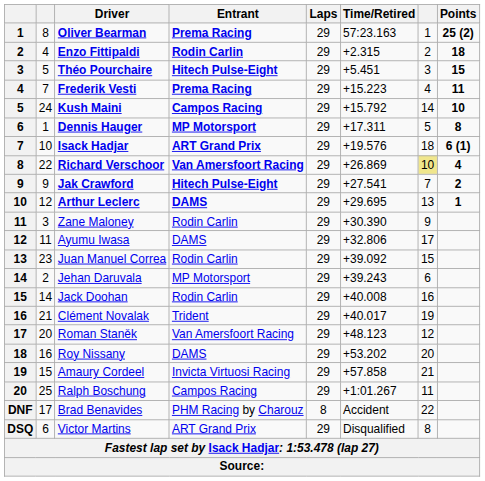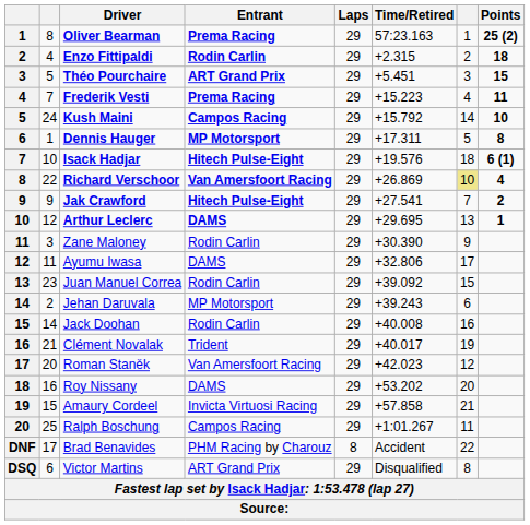 <table class="wikitable" style="font-size:85%">
 <tr>
 <th scope="col"></th>
 <th scope="col"></th>
 <th scope="col">Driver</th>
 <th scope="col">Entrant</th>
 <th scope="col">Laps</th>
 <th scope="col">Time/Retired</th>
 <th scope="col"></th>
 <th scope="col">Points</th>
 </tr>
 <tr>
 <th>1</th>
 <td align="center">8</td>
 <td> <strong><a href='#'>Oliver Bearman</a></strong></td>
 <td><strong><a href='#'>Prema Racing</a></strong></td>
 <td align="center">29</td>
 <td>57:23.163</td>
 <td align="center">1</td>
 <td align="center"><strong>25 (2)</strong></td>
 </tr>
 <tr>
 <th>2</th>
 <td align="center">4</td>
 <td> <strong><a href='#'>Enzo Fittipaldi</a></strong></td>
 <td><strong><a href='#'>Rodin Carlin</a></strong></td>
 <td align="center">29</td>
 <td>+2.315</td>
 <td align="center">2</td>
 <td align="center"><strong>18</strong></td>
 </tr>
 <tr>
 <th>3</th>
 <td align="center">5</td>
 <td> <strong><a href='#'>Théo Pourchaire</a></strong></td>
-<td><strong><a href='#'>Hitech Pulse-Eight</a></strong></td>
+<td><strong><a href='#'>ART Grand Prix</a></strong></td>
 <td align="center">29</td>
 <td>+5.451</td>
 <td align="center">3</td>
 <td align="center"><strong>15</strong></td>
 </tr>
 <tr>
 <th>4</th>
 <td align="center">7</td>
 <td> <strong><a href='#'>Frederik Vesti</a></strong></td>
 <td><strong><a href='#'>Prema Racing</a></strong></td>
 <td align="center">29</td>
 <td>+15.223</td>
 <td align="center">4</td>
 <td align="center"><strong>11</strong></td>
 </tr>
 <tr>
 <th>5</th>
 <td align="center">24</td>
 <td> <strong><a href='#'>Kush Maini</a></strong></td>
 <td><strong><a href='#'>Campos Racing</a></strong></td>
 <td align="center">29</td>
 <td>+15.792</td>
 <td align="center">14</td>
 <td align="center"><strong>10</strong></td>
 </tr>
 <tr>
 <th>6</th>
 <td align="center">1</td>
 <td> <strong><a href='#'>Dennis Hauger</a></strong></td>
 <td><strong><a href='#'>MP Motorsport</a></strong></td>
 <td align="center">29</td>
 <td>+17.311</td>
 <td align="center">5</td>
 <td align="center"><strong>8</strong></td>
 </tr>
 <tr>
 <th>7</th>
 <td align="center">10</td>
 <td> <strong><a href='#'>Isack Hadjar</a></strong></td>
-<td><strong><a href='#'>ART Grand Prix</a></strong></td>
+<td><strong><a href='#'>Hitech Pulse-Eight</a></strong></td>
 <td align="center">29</td>
 <td>+19.576</td>
 <td align="center">18</td>
 <td align="center"><strong>6 (1)</strong></td>
 </tr>
 <tr>
 <th>8</th>
 <td align="center">22</td>
 <td> <strong><a href='#'>Richard Verschoor</a></strong></td>
 <td><strong><a href='#'>Van Amersfoort Racing</a></strong></td>
 <td align="center">29</td>
 <td>+26.869</td>
 <td align="center" style="background: khaki;">10</td>
 <td align="center"><strong>4</strong></td>
 </tr>
 <tr>
 <th>9</th>
 <td align="center">9</td>
 <td> <strong><a href='#'>Jak Crawford</a></strong></td>
 <td><strong><a href='#'>Hitech Pulse-Eight</a></strong></td>
 <td align="center">29</td>
 <td>+27.541</td>
 <td align="center">7</td>
 <td align="center"><strong>2</strong></td>
 </tr>
 <tr>
 <th>10</th>
 <td align="center">12</td>
 <td> <strong><a href='#'>Arthur Leclerc</a></strong></td>
 <td><strong><a href='#'>DAMS</a></strong></td>
 <td align="center">29</td>
 <td>+29.695</td>
 <td align="center">13</td>
 <td align="center"><strong>1</strong></td>
 </tr>
 <tr>
 <th>11</th>
 <td align="center">3</td>
 <td> <a href='#'>Zane Maloney</a></td>
 <td><a href='#'>Rodin Carlin</a></td>
 <td align="center">29</td>
 <td>+30.390</td>
 <td align="center">9</td>
 <td align="center"></td>
 </tr>
 <tr>
 <th>12</th>
 <td align="center">11</td>
 <td> <a href='#'>Ayumu Iwasa</a></td>
 <td><a href='#'>DAMS</a></td>
 <td align="center">29</td>
 <td>+32.806</td>
 <td align="center">17</td>
 <td></td>
 </tr>
 <tr>
 <th>13</th>
 <td align="center">23</td>
 <td> <a href='#'>Juan Manuel Correa</a></td>
 <td><a href='#'>Rodin Carlin</a></td>
 <td align="center">29</td>
 <td>+39.092</td>
 <td align="center">15</td>
 <td></td>
 </tr>
 <tr>
 <th>14</th>
 <td align="center">2</td>
 <td> <a href='#'>Jehan Daruvala</a></td>
 <td><a href='#'>MP Motorsport</a></td>
 <td align="center">29</td>
 <td>+39.243</td>
 <td align="center">6</td>
 <td></td>
 </tr>
 <tr>
 <th>15</th>
 <td align="center">14</td>
 <td> <a href='#'>Jack Doohan</a></td>
 <td><a href='#'>Rodin Carlin</a></td>
 <td align="center">29</td>
 <td>+40.008</td>
 <td align="center">16</td>
 <td align="center"></td>
 </tr>
 <tr>
 <th>16</th>
 <td align="center">21</td>
 <td> <a href='#'>Clément Novalak</a></td>
 <td><a href='#'>Trident</a></td>
 <td align="center">29</td>
 <td>+40.017</td>
 <td align="center">19</td>
 <td></td>
 </tr>
 <tr>
 <th>17</th>
 <td align="center">20</td>
 <td> <a href='#'>Roman Staněk</a></td>
 <td><a href='#'>Van Amersfoort Racing</a></td>
 <td align="center">29</td>
-<td>+48.123</td>
+<td>+42.023</td>
 <td align="center">12</td>
 <td></td>
 </tr>
 <tr>
 <th>18</th>
 <td align="center">16</td>
 <td> <a href='#'>Roy Nissany</a></td>
 <td><a href='#'>DAMS</a></td>
 <td align="center">29</td>
 <td>+53.202</td>
 <td align="center">20</td>
 <td></td>
 </tr>
 <tr>
 <th>19</th>
 <td align="center">15</td>
 <td> <a href='#'>Amaury Cordeel</a></td>
 <td><a href='#'>Invicta Virtuosi Racing</a></td>
 <td align="center">29</td>
 <td>+57.858</td>
 <td align="center">21</td>
 <td align="center"></td>
 </tr>
 <tr>
 <th>20</th>
 <td align="center">25</td>
 <td> <a href='#'>Ralph Boschung</a></td>
 <td><a href='#'>Campos Racing</a></td>
 <td align="center">29</td>
 <td>+1:01.267</td>
 <td align="center">11</td>
 <td align="center"></td>
 </tr>
 <tr>
 <th>DNF</th>
 <td align="center">17</td>
 <td> <a href='#'>Brad Benavides</a></td>
 <td><a href='#'>PHM Racing</a> by <a href='#'>Charouz</a></td>
 <td align="center">8</td>
 <td>Accident</td>
 <td align="center">22</td>
 <td></td>
 </tr>
 <tr>
 <th>DSQ</th>
 <td align="center">6</td>
 <td> <a href='#'>Victor Martins</a></td>
 <td><a href='#'>ART Grand Prix</a></td>
 <td align="center">29</td>
 <td>Disqualified</td>
 <td align="center">8</td>
 <td></td>
 </tr>
 <tr>
 <th colspan="8"><em>Fastest lap set by</em> <strong> <a href='#'>Isack Hadjar</a><strong><em>: 1:53.478 (lap 27)<em></th>
 </tr>
 <tr>
 <th colspan="8">Source:</th>
 </tr>
 </table>
